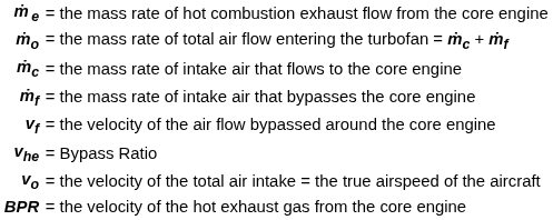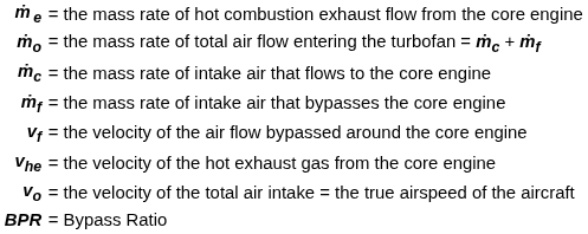 <table border="0" cellpadding="2">
 <tr>
 <td align="right"><strong><em>ṁ<sub> e</sub></em></strong></td>
 <td align="left">= the mass rate of hot combustion exhaust flow from the core engine</td>
 </tr>
 <tr>
 <td align=right><strong><em>ṁ<sub>o</sub></em></strong></td>
 <td align=left>= the mass rate of total air flow entering the turbofan = <strong><em>ṁ<sub>c</sub></em></strong> + <strong><em>ṁ<sub>f</sub></em></strong></td>
 </tr>
 <tr>
 <td align=right><strong><em>ṁ<sub>c</sub></em></strong></td>
 <td align=left>= the mass rate of intake air that flows to the core engine</td>
 </tr>
 <tr>
 <td align=right><strong><em>ṁ<sub>f</sub></em></strong></td>
 <td align=left>= the mass rate of intake air that bypasses the core engine</td>
 </tr>
 <tr>
 <td align=right><strong><em>v<sub>f</sub></em></strong></td>
 <td align=left>= the velocity of the air flow bypassed around the core engine</td>
 </tr>
 <tr>
 <td align=right><strong><em>v<sub>he</sub></em></strong></td>
-<td align-right>= Bypass Ratio</td>
+<td align=left>= the velocity of the hot exhaust gas from the core engine</td>
 </tr>
 <tr>
 <td align=right><strong><em>v<sub>o</sub></em></strong></td>
 <td align=left>= the velocity of the total air intake = the true airspeed of the aircraft</td>
 </tr>
 <tr>
 <td align=left><strong><em>BPR</em></strong></td>
-<td align=left>= the velocity of the hot exhaust gas from the core engine</td>
+<td align-right>= Bypass Ratio</td>
 </tr>
 </table>
